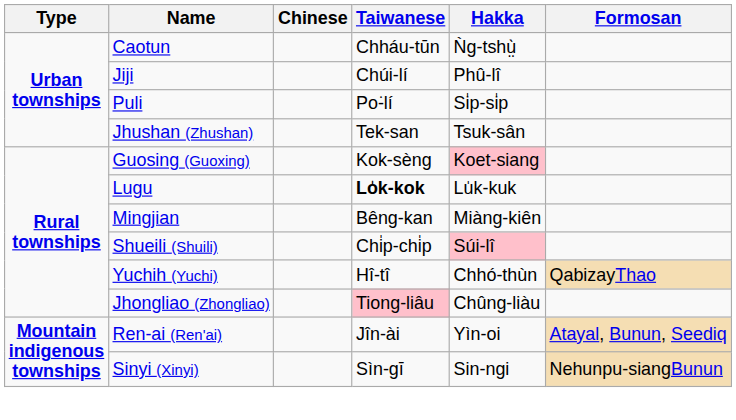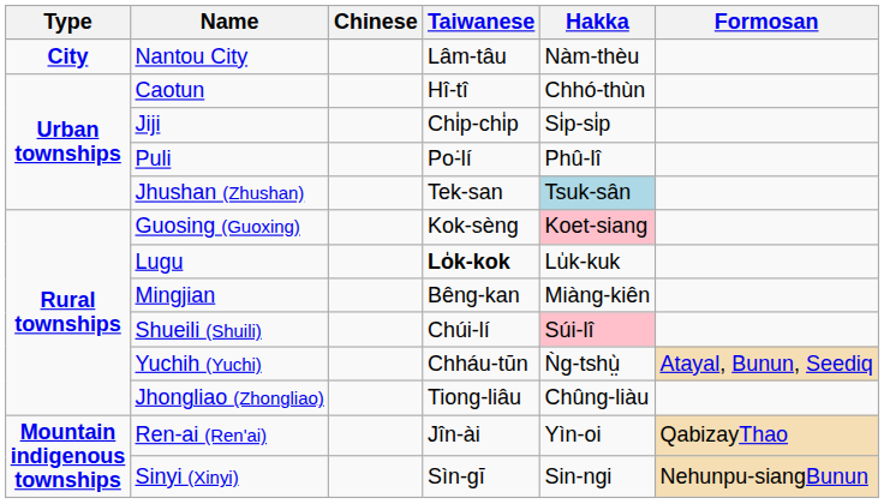 <table class=wikitable>
 <tr>
 <th>Type</th>
 <th>Name</th>
 <th>Chinese</th>
 <th><a href='#'>Taiwanese</a></th>
 <th><a href='#'>Hakka</a></th>
 <th><a href='#'>Formosan</a></th>
 </tr>
 <tr>
+<td align=center><strong><a href='#'>City</a></strong></td>
+<td><a href='#'>Nantou City</a></td>
+<td></td>
+<td>Lâm-tâu</td>
+<td>Nàm-thèu</td>
+<td></td>
+</tr>
+<tr>
 <td rowspan=4 align=center><strong><a href='#'>Urban<br>townships</a></strong></td>
 <td><a href='#'>Caotun</a></td>
 <td></td>
-<td>Chháu-tūn</td>
-<td>Ǹg-tshṳ̀</td>
+<td>Hî-tî</td>
+<td>Chhó-thùn</td>
 <td></td>
 </tr>
 <tr>
 <td><a href='#'>Jiji</a></td>
 <td></td>
-<td>Chúi-lí</td>
-<td>Phû-lî</td>
+<td>Chi̍p-chi̍p</td>
+<td>Si̍p-si̍p</td>
 <td></td>
 </tr>
 <tr>
 <td><a href='#'>Puli</a></td>
 <td></td>
 <td>Po͘-lí</td>
-<td>Si̍p-si̍p</td>
+<td>Phû-lî</td>
 <td></td>
 </tr>
 <tr>
 <td><a href='#'>Jhushan <small>(Zhushan)</small></a></td>
 <td></td>
 <td>Tek-san</td>
-<td>Tsuk-sân</td>
+<td style="background: lightblue;">Tsuk-sân</td>
 <td></td>
 </tr>
 <tr>
 <td rowspan=6 align=center><strong><a href='#'>Rural<br>townships</a></strong></td>
 <td><a href='#'>Guosing <small>(Guoxing)</small></a></td>
 <td></td>
 <td>Kok-sèng</td>
 <td bgcolor=pink>Koet-siang</td>
 <td></td>
 </tr>
 <tr>
 <td><a href='#'>Lugu</a></td>
 <td></td>
 <td><strong>Lo̍k-kok</strong></td>
 <td>Lu̍k-kuk</td>
 <td></td>
 </tr>
 <tr>
 <td><a href='#'>Mingjian</a></td>
 <td></td>
 <td>Bêng-kan</td>
 <td>Miàng-kiên</td>
 <td></td>
 </tr>
 <tr>
 <td><a href='#'>Shueili <small>(Shuili)</small></a></td>
 <td></td>
-<td>Chi̍p-chi̍p</td>
+<td>Chúi-lí</td>
 <td bgcolor=pink>Súi-lî</td>
 <td></td>
 </tr>
 <tr>
 <td><a href='#'>Yuchih <small>(Yuchi)</small></a></td>
 <td></td>
-<td>Hî-tî</td>
-<td>Chhó-thùn</td>
-<td bgcolor=wheat>Qabizay<span><a href='#'>Thao</a></span></td>
+<td>Chháu-tūn</td>
+<td>Ǹg-tshṳ̀</td>
+<td bgcolor=wheat><span><a href='#'>Atayal</a>, <a href='#'>Bunun</a>, <a href='#'>Seediq</a></span></td>
 </tr>
 <tr>
 <td><a href='#'>Jhongliao <small>(Zhongliao)</small></a></td>
 <td></td>
-<td style="background: pink;">Tiong-liâu</td>
+<td>Tiong-liâu</td>
 <td>Chûng-liàu</td>
 <td></td>
 </tr>
 <tr>
 <td rowspan=2 align=center><strong><a href='#'>Mountain<br>indigenous<br>townships</a></strong></td>
 <td><a href='#'>Ren-ai <small>(Ren'ai)</small></a></td>
 <td></td>
 <td>Jîn-ài</td>
 <td>Yìn-oi</td>
-<td bgcolor=wheat><span><a href='#'>Atayal</a>, <a href='#'>Bunun</a>, <a href='#'>Seediq</a></span></td>
+<td bgcolor=wheat>Qabizay<span><a href='#'>Thao</a></span></td>
 </tr>
 <tr>
 <td><a href='#'>Sinyi <small>(Xinyi)</small></a></td>
 <td></td>
 <td>Sìn-gī</td>
 <td>Sin-ngi</td>
 <td bgcolor=wheat>Nehunpu-siang<span><a href='#'>Bunun</a></span></td>
 </tr>
 </table>
